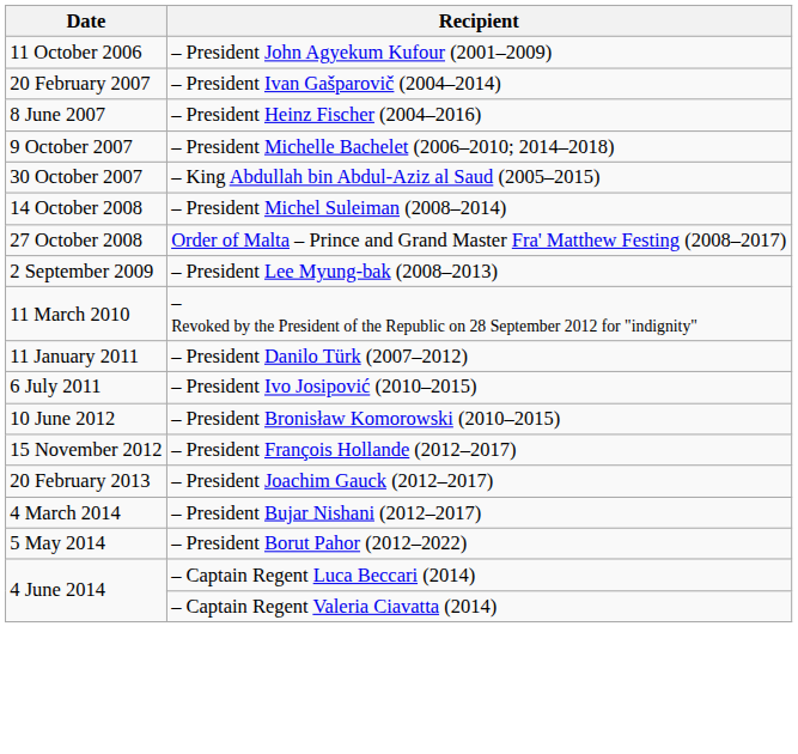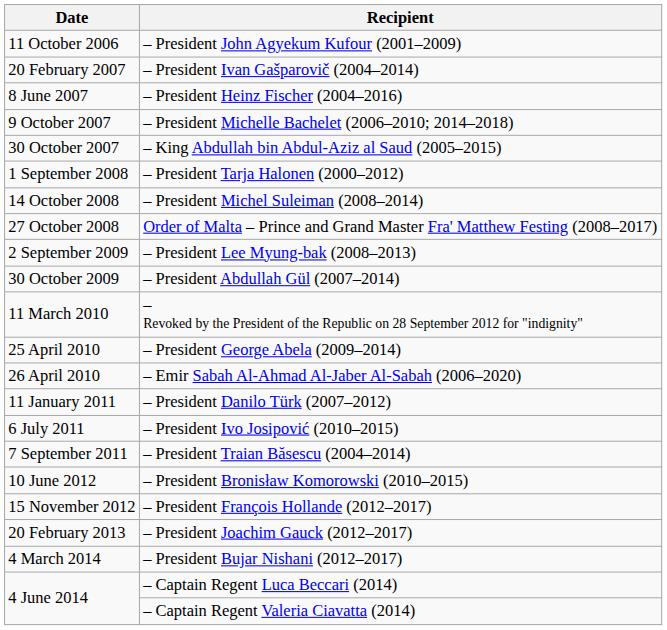 <table class="wikitable">
 <tr>
 <th>Date</th>
 <th>Recipient</th>
 </tr>
 <tr>
 <td>11 October 2006</td>
 <td> – President <a href='#'>John Agyekum Kufour</a> (2001–2009)</td>
 </tr>
 <tr>
 <td>20 February 2007</td>
 <td> – President <a href='#'>Ivan Gašparovič</a> (2004–2014)</td>
 </tr>
 <tr>
 <td>8 June 2007</td>
 <td> – President <a href='#'>Heinz Fischer</a> (2004–2016)</td>
 </tr>
 <tr>
 <td>9 October 2007</td>
 <td> – President <a href='#'>Michelle Bachelet</a> (2006–2010; 2014–2018)</td>
 </tr>
 <tr>
 <td>30 October 2007</td>
 <td> – King <a href='#'>Abdullah bin Abdul-Aziz al Saud</a> (2005–2015)</td>
 </tr>
 <tr>
+<td>1 September 2008</td>
+<td> – President <a href='#'>Tarja Halonen</a> (2000–2012)</td>
+</tr>
+<tr>
 <td>14 October 2008</td>
 <td> – President <a href='#'>Michel Suleiman</a> (2008–2014)</td>
 </tr>
 <tr>
 <td>27 October 2008</td>
 <td> <a href='#'>Order of Malta</a> – Prince and Grand Master <a href='#'>Fra' Matthew Festing</a> (2008–2017)</td>
 </tr>
 <tr>
 <td>2 September 2009</td>
 <td> – President <a href='#'>Lee Myung-bak</a> (2008–2013)</td>
 </tr>
 <tr>
+<td>30 October 2009</td>
+<td> – President <a href='#'>Abdullah Gül</a> (2007–2014)</td>
+</tr>
+<tr>
 <td>11 March 2010</td>
 <td> – <br><small>Revoked by the President of the Republic on 28 September 2012 for "indignity"</small></td>
+</tr>
+<tr>
+<td>25 April 2010</td>
+<td> – President <a href='#'>George Abela</a> (2009–2014)</td>
+</tr>
+<tr>
+<td>26 April 2010</td>
+<td> – Emir <a href='#'>Sabah Al-Ahmad Al-Jaber Al-Sabah</a> (2006–2020)</td>
 </tr>
 <tr>
 <td>11 January 2011</td>
 <td> – President <a href='#'>Danilo Türk</a> (2007–2012)</td>
 </tr>
 <tr>
 <td>6 July 2011</td>
 <td> – President <a href='#'>Ivo Josipović</a> (2010–2015)</td>
+</tr>
+<tr>
+<td>7 September 2011</td>
+<td> – President <a href='#'>Traian Băsescu</a> (2004–2014)</td>
 </tr>
 <tr>
 <td>10 June 2012</td>
 <td> – President <a href='#'>Bronisław Komorowski</a> (2010–2015)</td>
 </tr>
 <tr>
 <td>15 November 2012</td>
 <td> – President <a href='#'>François Hollande</a> (2012–2017)</td>
 </tr>
 <tr>
 <td>20 February 2013</td>
 <td> – President <a href='#'>Joachim Gauck</a> (2012–2017)</td>
 </tr>
 <tr>
 <td>4 March 2014</td>
 <td> – President <a href='#'>Bujar Nishani</a> (2012–2017)</td>
 </tr>
 <tr>
-<td>5 May 2014</td>
-<td> – President <a href='#'>Borut Pahor</a> (2012–2022)</td>
-</tr>
-<tr>
 <td rowspan="2">4 June 2014</td>
 <td> – Captain Regent <a href='#'>Luca Beccari</a> (2014)</td>
 </tr>
 <tr>
 <td> – Captain Regent <a href='#'>Valeria Ciavatta</a> (2014)</td>
 </tr>
 </table>
